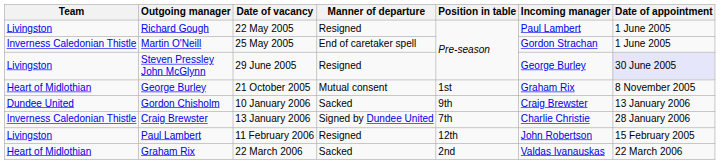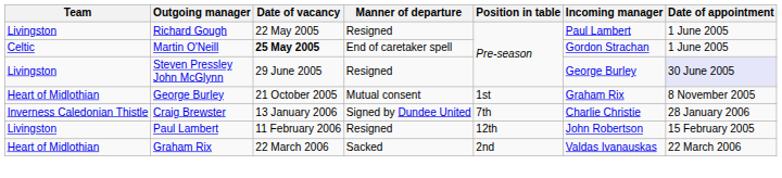 <table class="wikitable sortable">
 <tr>
 <th>Team</th>
 <th>Outgoing manager</th>
 <th>Date of vacancy</th>
 <th>Manner of departure</th>
 <th>Position in table</th>
 <th>Incoming manager</th>
 <th>Date of appointment</th>
 </tr>
 <tr>
 <td><a href='#'>Livingston</a></td>
 <td> <a href='#'>Richard Gough</a></td>
 <td>22 May 2005</td>
 <td>Resigned</td>
 <td rowspan=3><em>Pre-season</em></td>
 <td> <a href='#'>Paul Lambert</a></td>
 <td>1 June 2005</td>
 </tr>
 <tr>
-<td><a href='#'>Inverness Caledonian Thistle</a></td>
+<td><a href='#'>Celtic</a></td>
 <td> <a href='#'>Martin O'Neill</a></td>
-<td>25 May 2005</td>
+<td><strong>25 May 2005</strong></td>
 <td>End of caretaker spell</td>
 <td> <a href='#'>Gordon Strachan</a></td>
 <td>1 June 2005</td>
 </tr>
 <tr>
 <td><a href='#'>Livingston</a></td>
 <td> <a href='#'>Steven Pressley</a><br> <a href='#'>John McGlynn</a></td>
 <td>29 June 2005</td>
 <td>Resigned</td>
 <td> <a href='#'>George Burley</a></td>
 <td style="background: lavender;">30 June 2005</td>
 </tr>
 <tr>
 <td><a href='#'>Heart of Midlothian</a></td>
 <td> <a href='#'>George Burley</a></td>
 <td>21 October 2005</td>
 <td>Mutual consent</td>
 <td>1st</td>
 <td> <a href='#'>Graham Rix</a></td>
 <td>8 November 2005</td>
-</tr>
-<tr>
-<td><a href='#'>Dundee United</a></td>
-<td> <a href='#'>Gordon Chisholm</a></td>
-<td>10 January 2006</td>
-<td>Sacked</td>
-<td>9th</td>
-<td> <a href='#'>Craig Brewster</a></td>
-<td>13 January 2006</td>
 </tr>
 <tr>
 <td><a href='#'>Inverness Caledonian Thistle</a></td>
 <td> <a href='#'>Craig Brewster</a></td>
 <td>13 January 2006</td>
 <td>Signed by <a href='#'>Dundee United</a></td>
 <td>7th</td>
 <td> <a href='#'>Charlie Christie</a></td>
 <td>28 January 2006</td>
 </tr>
 <tr>
 <td><a href='#'>Livingston</a></td>
 <td> <a href='#'>Paul Lambert</a></td>
 <td>11 February 2006</td>
 <td>Resigned</td>
 <td>12th</td>
 <td> <a href='#'>John Robertson</a></td>
 <td>15 February 2005</td>
 </tr>
 <tr>
 <td><a href='#'>Heart of Midlothian</a></td>
 <td> <a href='#'>Graham Rix</a></td>
 <td>22 March 2006</td>
 <td>Sacked</td>
 <td>2nd</td>
 <td> <a href='#'>Valdas Ivanauskas</a></td>
 <td>22 March 2006</td>
 </tr>
 </table>
